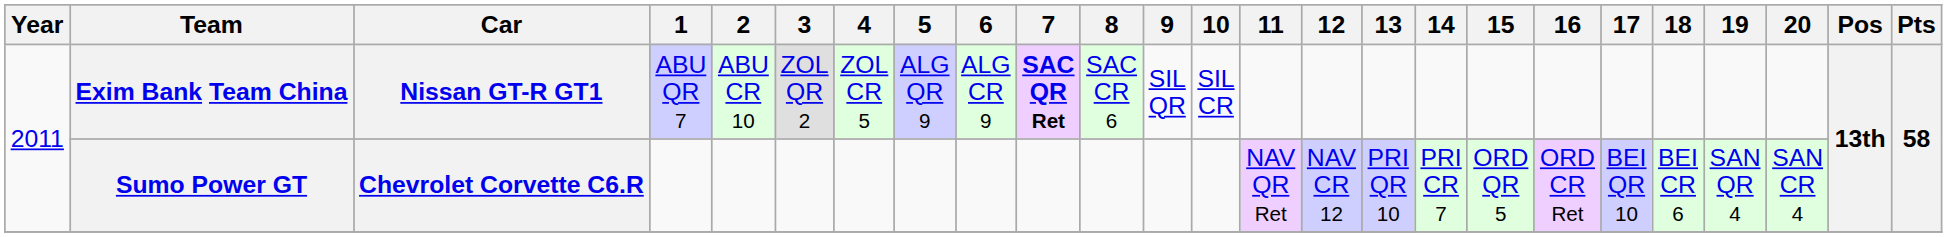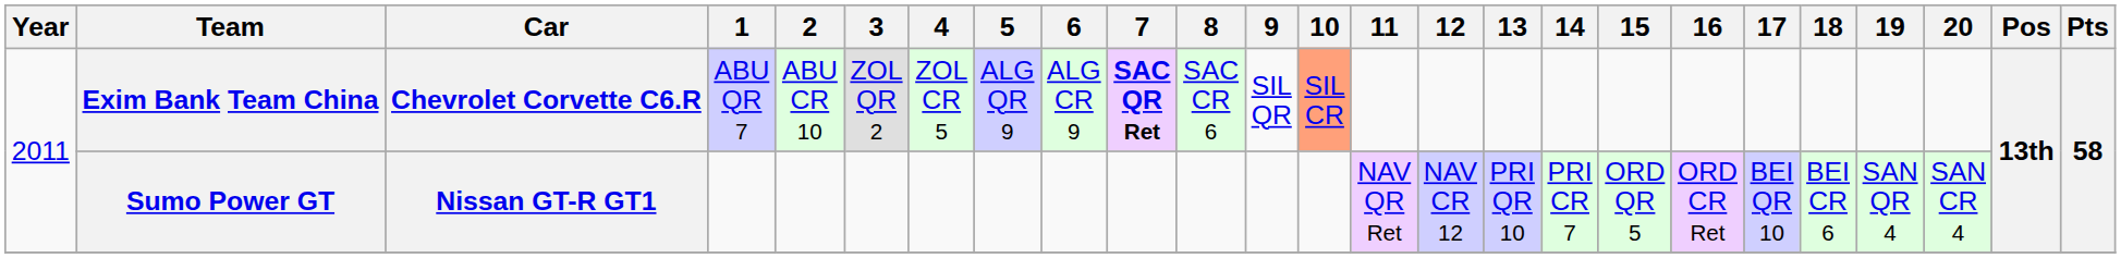 <table class="wikitable" style="text-align:center; font-size:90%">
 <tr>
 <th>Year</th>
 <th>Team</th>
 <th>Car</th>
 <th>1</th>
 <th>2</th>
 <th>3</th>
 <th>4</th>
 <th>5</th>
 <th>6</th>
 <th>7</th>
 <th>8</th>
 <th>9</th>
 <th>10</th>
 <th>11</th>
 <th>12</th>
 <th>13</th>
 <th>14</th>
 <th>15</th>
 <th>16</th>
 <th>17</th>
 <th>18</th>
 <th>19</th>
 <th>20</th>
 <th>Pos</th>
 <th>Pts</th>
 </tr>
 <tr>
 <td rowspan=2><a href='#'>2011</a></td>
 <th><a href='#'>Exim Bank</a> <a href='#'>Team China</a></th>
-<th><a href='#'> Nissan GT-R GT1</a></th>
+<th><a href='#'>Chevrolet Corvette C6.R</a></th>
 <td style="background:#CFCFFF;"><a href='#'>ABU<br>QR</a><br><small>7<br></small></td>
 <td style="background:#DFFFDF;"><a href='#'>ABU<br>CR</a><br><small>10<br></small></td>
 <td style="background:#DFDFDF;"><a href='#'>ZOL<br>QR</a><br><small>2<br></small></td>
 <td style="background:#DFFFDF;"><a href='#'>ZOL<br>CR</a><br><small>5<br></small></td>
 <td style="background:#CFCFFF;"><a href='#'>ALG<br>QR</a><br><small>9<br></small></td>
 <td style="background:#DFFFDF;"><a href='#'>ALG<br>CR</a><br><small>9<br></small></td>
 <td style="background:#EFCFFF;"><strong><a href='#'>SAC<br>QR</a><br><small>Ret<br></small></strong></td>
 <td style="background:#DFFFDF;"><a href='#'>SAC<br>CR</a><br><small>6<br></small></td>
 <td><a href='#'>SIL<br>QR</a></td>
-<td><a href='#'>SIL<br>CR</a></td>
+<td style="background: lightsalmon;"><a href='#'>SIL<br>CR</a></td>
 <td></td>
 <td></td>
 <td></td>
 <td></td>
 <td></td>
 <td></td>
 <td></td>
 <td></td>
 <td></td>
 <td></td>
 <th rowspan=2>13th</th>
 <th rowspan=2>58</th>
 </tr>
 <tr>
 <th><a href='#'>Sumo Power GT</a></th>
-<th><a href='#'>Chevrolet Corvette C6.R</a></th>
+<th><a href='#'> Nissan GT-R GT1</a></th>
 <td></td>
 <td></td>
 <td></td>
 <td></td>
 <td></td>
 <td></td>
 <td></td>
 <td></td>
 <td></td>
 <td></td>
 <td style="background:#EFCFFF;"><a href='#'>NAV<br>QR</a><br><small>Ret<br></small></td>
 <td style="background:#CFCFFF;"><a href='#'>NAV<br>CR</a><br><small>12<br></small></td>
 <td style="background:#CFCFFF;"><a href='#'>PRI<br>QR</a><br><small>10<br></small></td>
 <td style="background:#DFFFDF;"><a href='#'>PRI<br>CR</a><br><small>7<br></small></td>
 <td style="background:#DFFFDF;"><a href='#'>ORD<br>QR</a><br><small>5<br></small></td>
 <td style="background:#EFCFFF;"><a href='#'>ORD<br>CR</a><br><small>Ret<br></small></td>
 <td style="background:#CFCFFF;"><a href='#'>BEI<br>QR</a><br><small>10<br></small></td>
 <td style="background:#DFFFDF;"><a href='#'>BEI<br>CR</a><br><small>6<br></small></td>
 <td style="background:#DFFFDF;"><a href='#'>SAN<br>QR</a><br><small>4<br></small></td>
 <td style="background:#DFFFDF;"><a href='#'>SAN<br>CR</a><br><small>4<br></small></td>
 </tr>
 <tr>
 </tr>
 </table>
